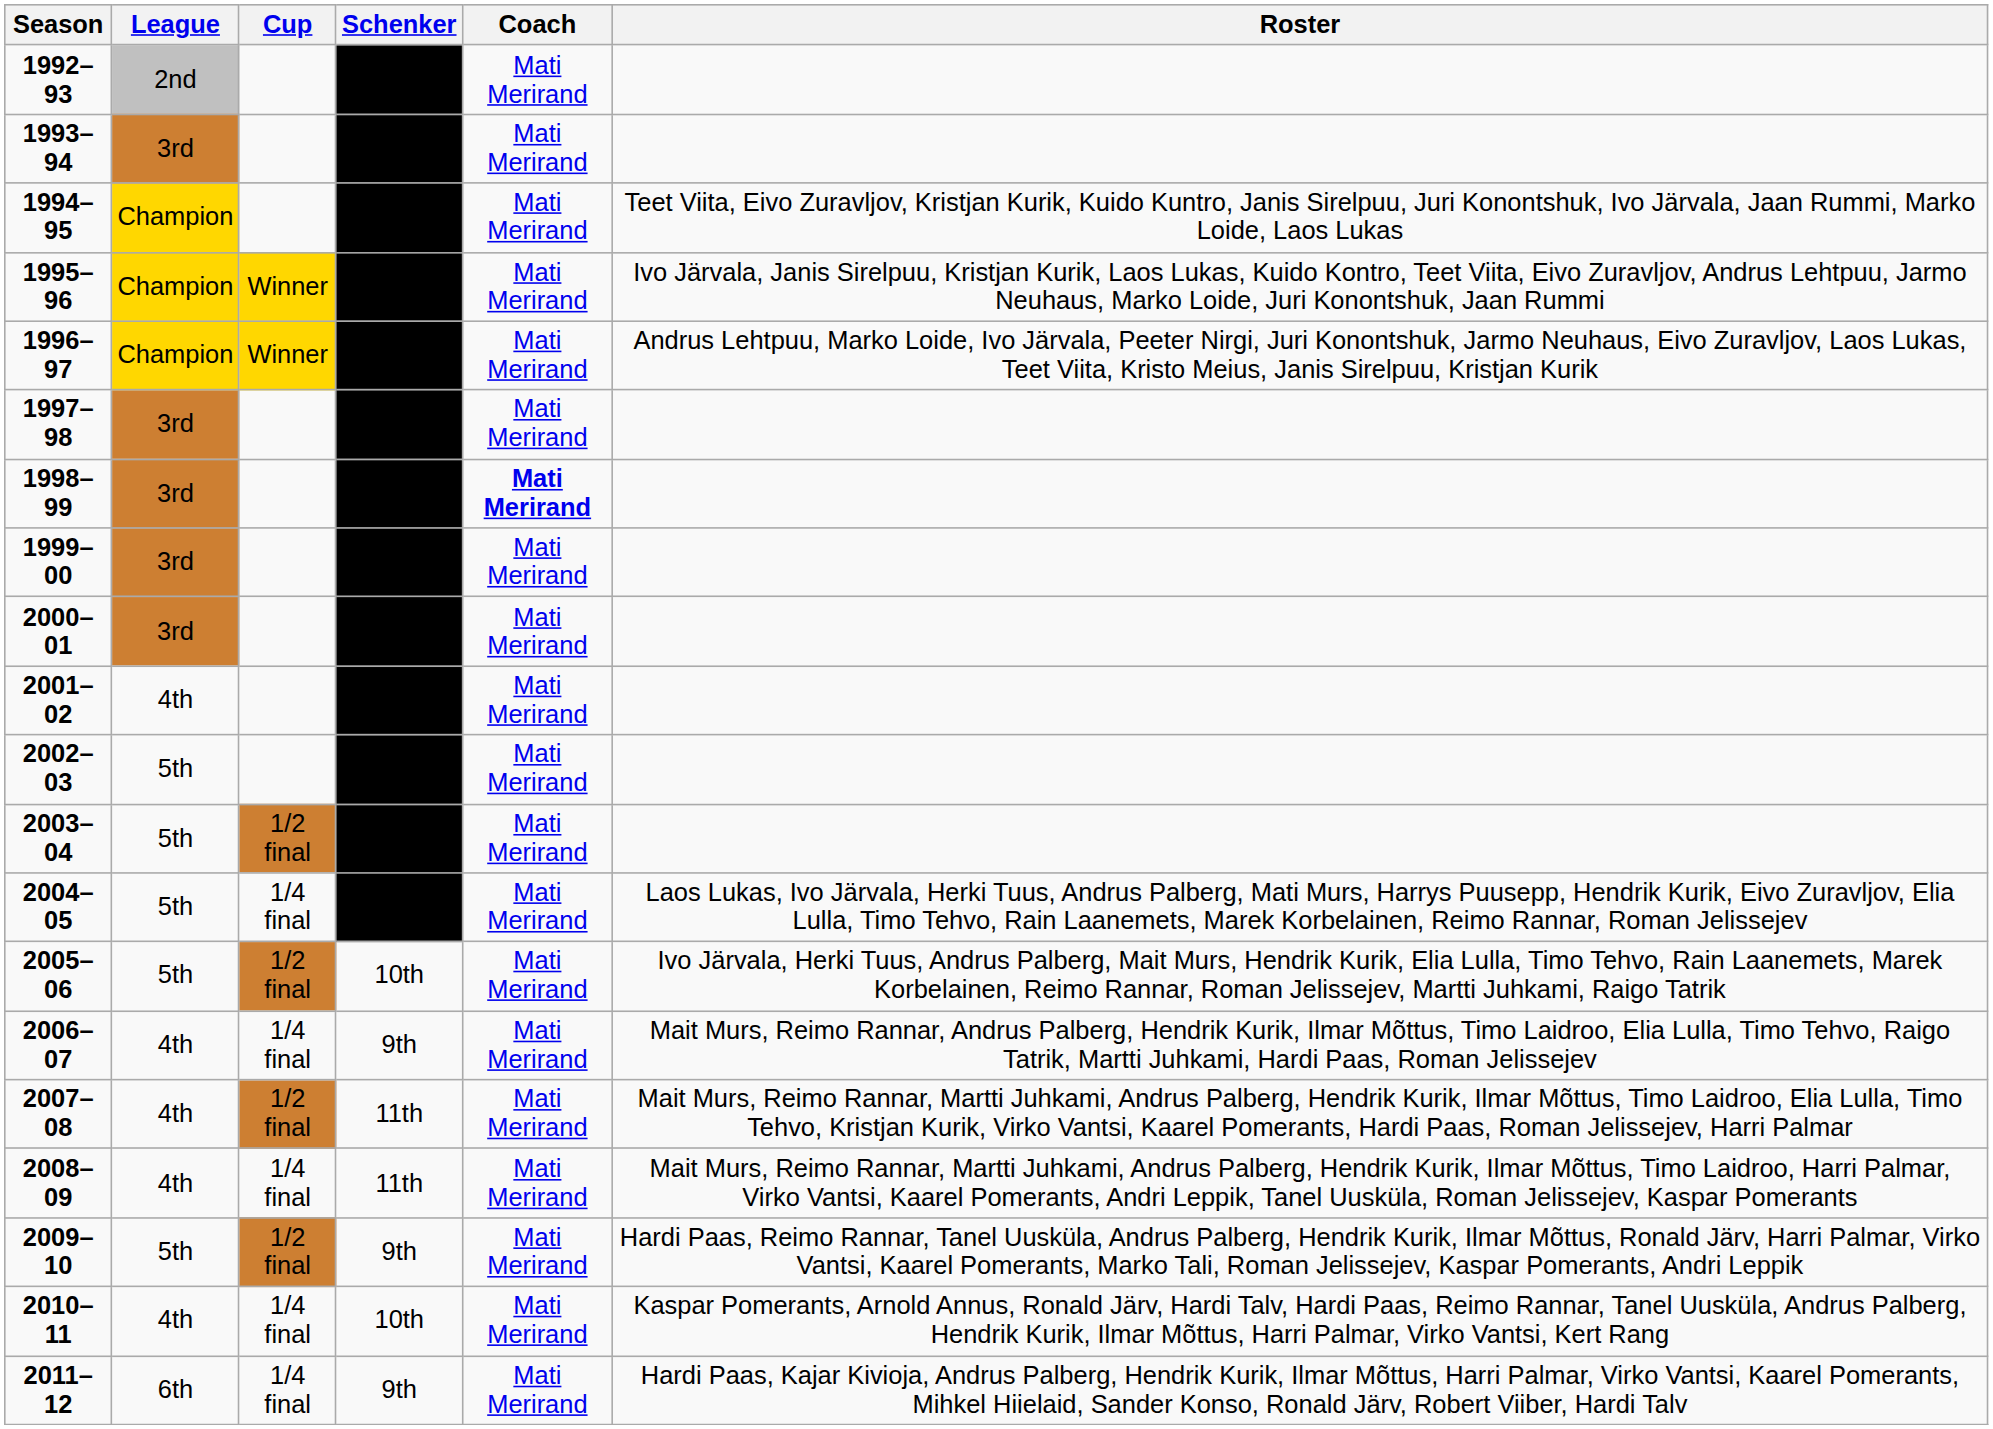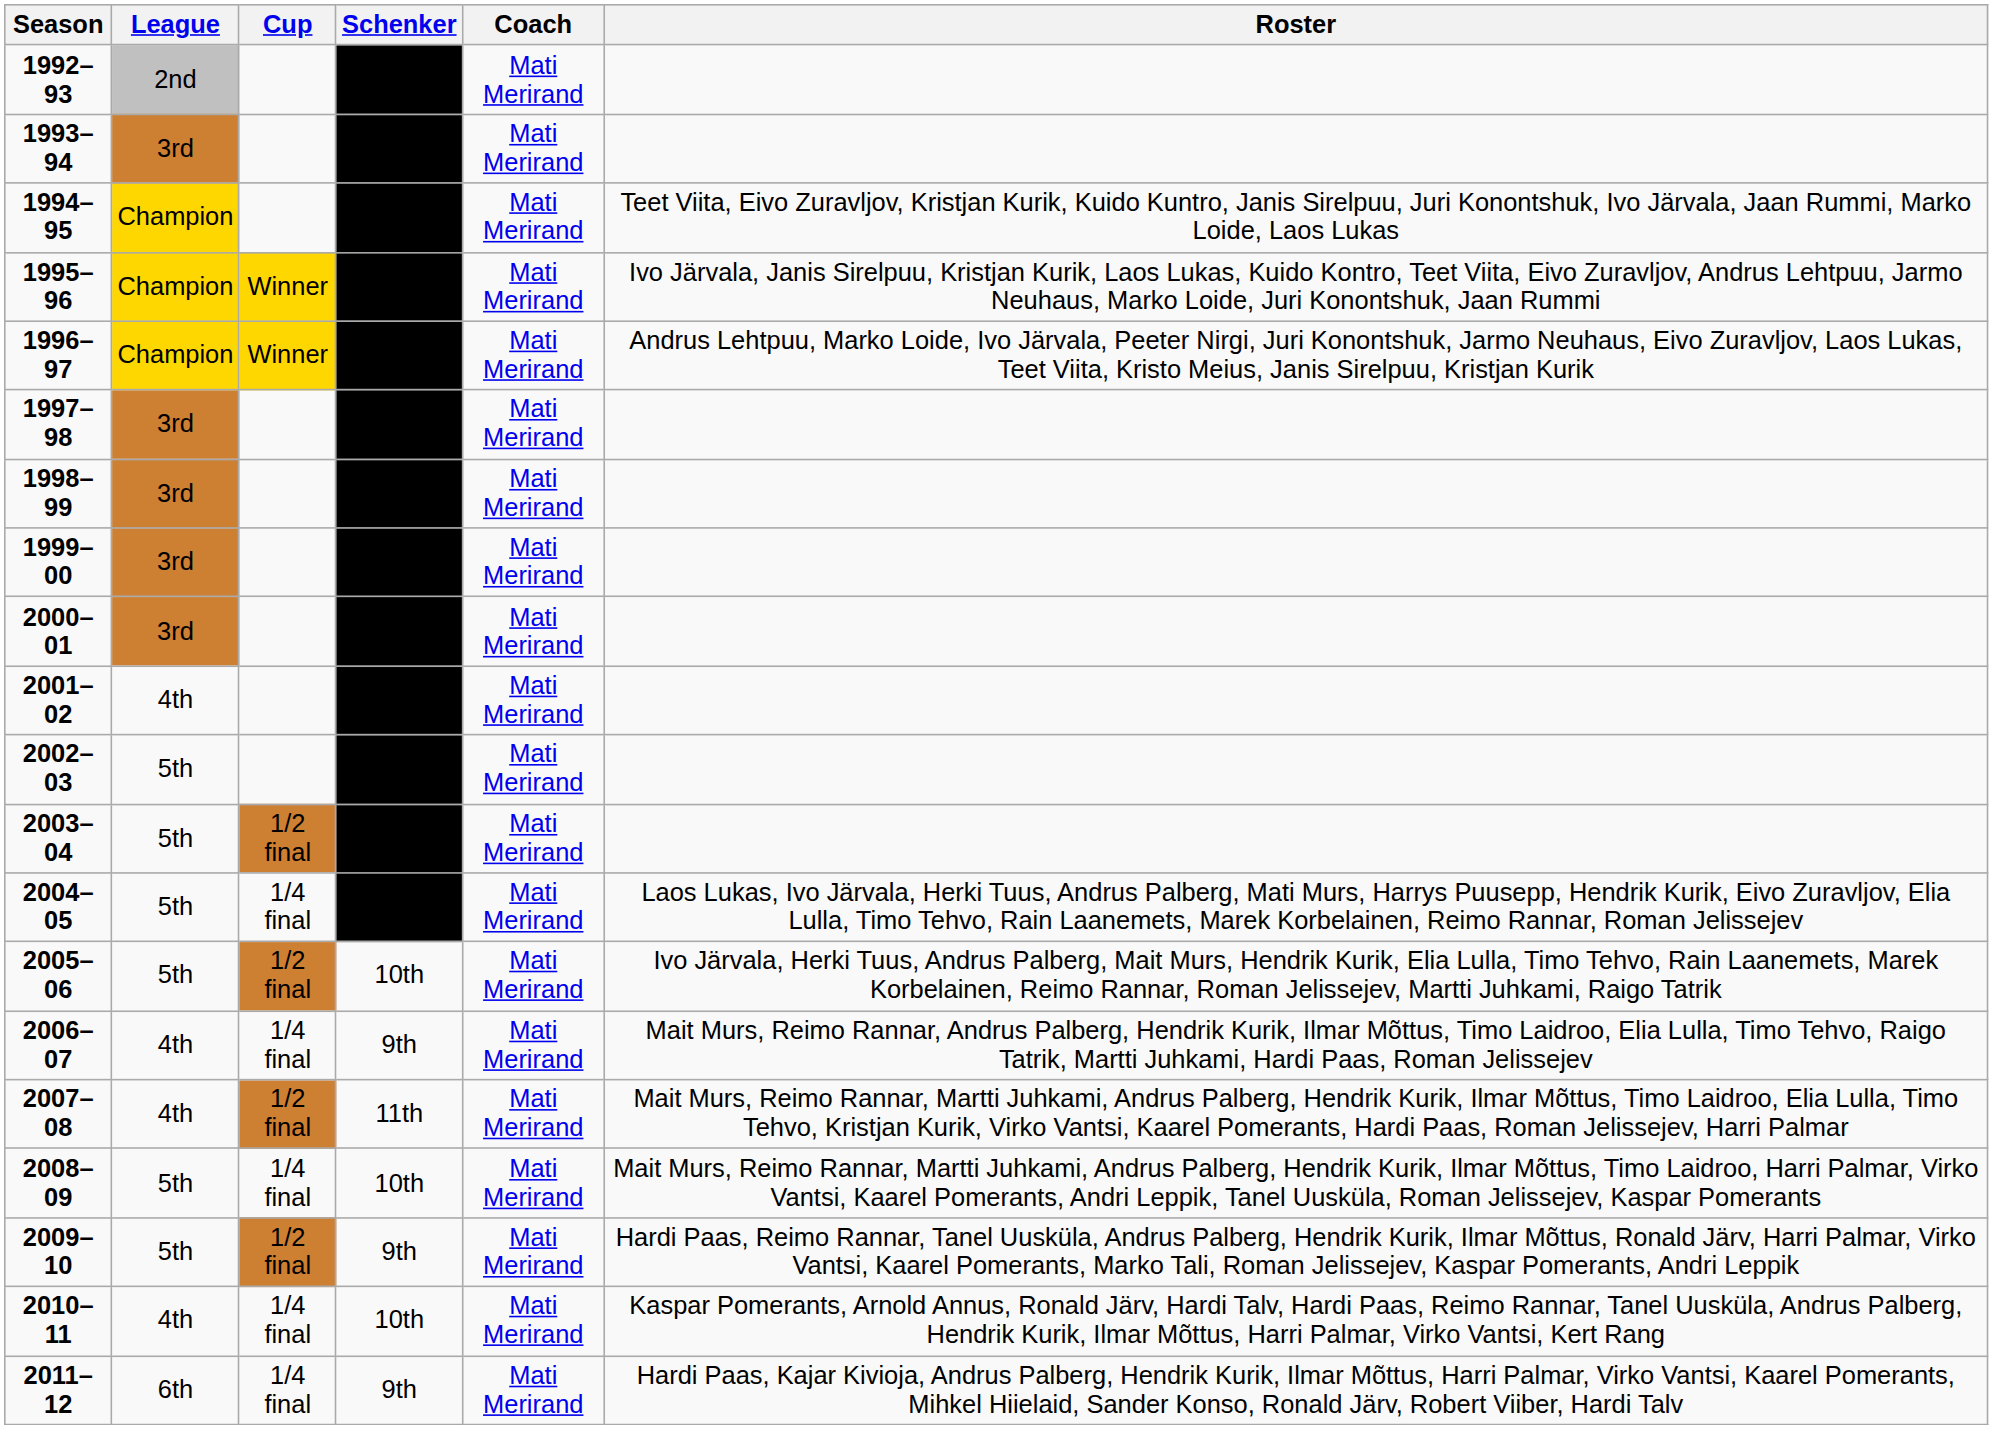 <table class="wikitable" style="text-align: center">
 <tr>
 <th>Season</th>
 <th><a href='#'>League</a></th>
 <th><a href='#'>Cup</a></th>
 <th><a href='#'>Schenker</a></th>
 <th>Coach</th>
 <th>Roster</th>
 </tr>
 <tr>
 <td><strong>1992–93</strong></td>
 <td bgcolor= silver>2nd</td>
 <td bgcolor=></td>
 <td bgcolor= #000000></td>
 <td><a href='#'>Mati Merirand</a></td>
 <td></td>
 </tr>
 <tr>
 <td><strong>1993–94</strong></td>
 <td bgcolor= #CD7F32>3rd</td>
 <td bgcolor=></td>
 <td bgcolor= #000000></td>
 <td><a href='#'>Mati Merirand</a></td>
 <td></td>
 </tr>
 <tr>
 <td><strong>1994–95</strong></td>
 <td bgcolor= gold>Champion</td>
 <td bgcolor=></td>
 <td bgcolor= #000000></td>
 <td><a href='#'>Mati Merirand</a></td>
 <td>Teet Viita, Eivo Zuravljov, Kristjan Kurik, Kuido Kuntro, Janis Sirelpuu, Juri Konontshuk, Ivo Järvala, Jaan Rummi, Marko Loide, Laos Lukas</td>
 </tr>
 <tr>
 <td><strong>1995–96</strong></td>
 <td bgcolor= gold>Champion</td>
 <td bgcolor= gold>Winner</td>
 <td bgcolor= #000000></td>
 <td><a href='#'>Mati Merirand</a></td>
 <td>Ivo Järvala, Janis Sirelpuu, Kristjan Kurik, Laos Lukas, Kuido Kontro, Teet Viita, Eivo Zuravljov, Andrus Lehtpuu, Jarmo Neuhaus, Marko Loide, Juri Konontshuk, Jaan Rummi</td>
 </tr>
 <tr>
 <td><strong>1996–97</strong></td>
 <td bgcolor= gold>Champion</td>
 <td bgcolor= gold>Winner</td>
 <td bgcolor= #000000></td>
 <td><a href='#'>Mati Merirand</a></td>
 <td>Andrus Lehtpuu, Marko Loide, Ivo Järvala, Peeter Nirgi, Juri Konontshuk, Jarmo Neuhaus, Eivo Zuravljov, Laos Lukas, Teet Viita, Kristo Meius, Janis Sirelpuu, Kristjan Kurik</td>
 </tr>
 <tr>
 <td><strong>1997–98</strong></td>
 <td bgcolor= #CD7F32>3rd</td>
 <td bgcolor=></td>
 <td bgcolor= #000000></td>
 <td><a href='#'>Mati Merirand</a></td>
 <td></td>
 </tr>
 <tr>
 <td><strong>1998–99</strong></td>
 <td bgcolor= #CD7F32>3rd</td>
 <td bgcolor=></td>
 <td bgcolor= #000000></td>
-<td><strong><a href='#'>Mati Merirand</a></strong></td>
+<td><a href='#'>Mati Merirand</a></td>
 <td></td>
 </tr>
 <tr>
 <td><strong>1999–00</strong></td>
 <td bgcolor= #CD7F32>3rd</td>
 <td bgcolor=></td>
 <td bgcolor= #000000></td>
 <td><a href='#'>Mati Merirand</a></td>
 <td></td>
 </tr>
 <tr>
 <td><strong>2000–01</strong></td>
 <td bgcolor= #CD7F32>3rd</td>
 <td bgcolor=></td>
 <td bgcolor= #000000></td>
 <td><a href='#'>Mati Merirand</a></td>
 <td></td>
 </tr>
 <tr>
 <td><strong>2001–02</strong></td>
 <td bgcolor=>4th</td>
 <td bgcolor=></td>
 <td bgcolor= #000000></td>
 <td><a href='#'>Mati Merirand</a></td>
 <td></td>
 </tr>
 <tr>
 <td><strong>2002–03</strong></td>
 <td bgcolor=>5th</td>
 <td bgcolor=></td>
 <td bgcolor= #000000></td>
 <td><a href='#'>Mati Merirand</a></td>
 <td></td>
 </tr>
 <tr>
 <td><strong>2003–04</strong></td>
 <td bgcolor=>5th</td>
 <td bgcolor= #CD7F32>1/2 final</td>
 <td bgcolor= #000000></td>
 <td><a href='#'>Mati Merirand</a></td>
 <td></td>
 </tr>
 <tr>
 <td><strong>2004–05</strong></td>
 <td bgcolor=>5th</td>
 <td bgcolor=>1/4 final</td>
 <td bgcolor= #000000></td>
 <td><a href='#'>Mati Merirand</a></td>
 <td>Laos Lukas, Ivo Järvala, Herki Tuus, Andrus Palberg, Mati Murs, Harrys Puusepp, Hendrik Kurik, Eivo Zuravljov, Elia Lulla, Timo Tehvo, Rain Laanemets, Marek Korbelainen, Reimo Rannar, Roman Jelissejev</td>
 </tr>
 <tr>
 <td><strong>2005–06</strong></td>
 <td bgcolor=>5th</td>
 <td bgcolor= #CD7F32>1/2 final</td>
 <td bgcolor=>10th</td>
 <td><a href='#'>Mati Merirand</a></td>
 <td>Ivo Järvala, Herki Tuus, Andrus Palberg, Mait Murs, Hendrik Kurik, Elia Lulla, Timo Tehvo, Rain Laanemets, Marek Korbelainen, Reimo Rannar, Roman Jelissejev, Martti Juhkami, Raigo Tatrik</td>
 </tr>
 <tr>
 <td><strong>2006–07</strong></td>
 <td bgcolor=>4th</td>
 <td bgcolor=>1/4 final</td>
 <td bgcolor=>9th</td>
 <td><a href='#'>Mati Merirand</a></td>
 <td>Mait Murs, Reimo Rannar, Andrus Palberg, Hendrik Kurik, Ilmar Mõttus, Timo Laidroo, Elia Lulla, Timo Tehvo, Raigo Tatrik, Martti Juhkami, Hardi Paas, Roman Jelissejev</td>
 </tr>
 <tr>
 <td><strong>2007–08</strong></td>
 <td bgcolor=>4th</td>
 <td bgcolor= #CD7F32>1/2 final</td>
 <td bgcolor=>11th</td>
 <td><a href='#'>Mati Merirand</a></td>
 <td>Mait Murs, Reimo Rannar, Martti Juhkami, Andrus Palberg, Hendrik Kurik, Ilmar Mõttus, Timo Laidroo, Elia Lulla, Timo Tehvo, Kristjan Kurik, Virko Vantsi, Kaarel Pomerants, Hardi Paas, Roman Jelissejev, Harri Palmar</td>
 </tr>
 <tr>
 <td><strong>2008–09</strong></td>
-<td bgcolor=>4th</td>
+<td bgcolor=>5th</td>
 <td bgcolor=>1/4 final</td>
-<td bgcolor=>11th</td>
+<td bgcolor=>10th</td>
 <td><a href='#'>Mati Merirand</a></td>
 <td>Mait Murs, Reimo Rannar, Martti Juhkami, Andrus Palberg, Hendrik Kurik, Ilmar Mõttus, Timo Laidroo, Harri Palmar, Virko Vantsi, Kaarel Pomerants, Andri Leppik, Tanel Uusküla, Roman Jelissejev, Kaspar Pomerants</td>
 </tr>
 <tr>
 <td><strong>2009–10</strong></td>
 <td bgcolor=>5th</td>
 <td bgcolor= #CD7F32>1/2 final</td>
 <td bgcolor=>9th</td>
 <td><a href='#'>Mati Merirand</a></td>
 <td>Hardi Paas, Reimo Rannar, Tanel Uusküla, Andrus Palberg, Hendrik Kurik, Ilmar Mõttus, Ronald Järv, Harri Palmar, Virko Vantsi, Kaarel Pomerants, Marko Tali, Roman Jelissejev, Kaspar Pomerants, Andri Leppik</td>
 </tr>
 <tr>
 <td><strong>2010–11</strong></td>
 <td bgcolor=>4th</td>
 <td bgcolor=>1/4 final</td>
 <td bgcolor=>10th</td>
 <td><a href='#'>Mati Merirand</a></td>
 <td>Kaspar Pomerants, Arnold Annus, Ronald Järv, Hardi Talv, Hardi Paas, Reimo Rannar, Tanel Uusküla, Andrus Palberg, Hendrik Kurik, Ilmar Mõttus, Harri Palmar, Virko Vantsi, Kert Rang</td>
 </tr>
 <tr>
 <td><strong>2011–12</strong></td>
 <td bgcolor=>6th</td>
 <td bgcolor=>1/4 final</td>
 <td bgcolor=>9th</td>
 <td><a href='#'>Mati Merirand</a></td>
 <td>Hardi Paas, Kajar Kivioja, Andrus Palberg, Hendrik Kurik, Ilmar Mõttus, Harri Palmar, Virko Vantsi, Kaarel Pomerants, Mihkel Hiielaid, Sander Konso, Ronald Järv, Robert Viiber, Hardi Talv</td>
 </tr>
 <tr>
 </tr>
 </table>
